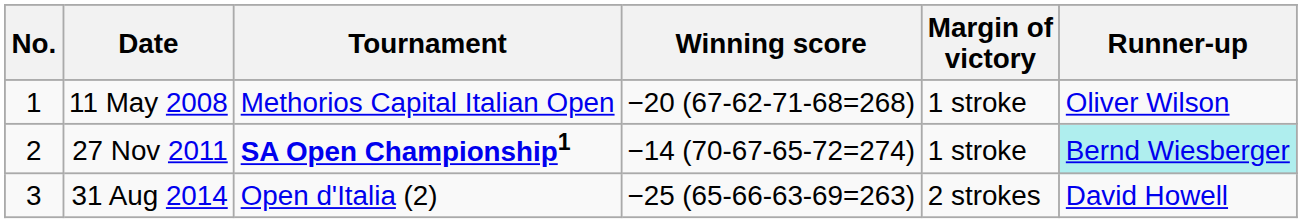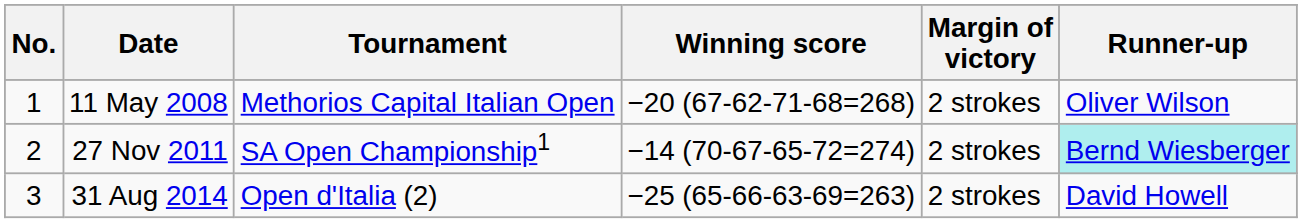 <table class="wikitable" style="font-size:95%;">
 <tr>
 <th>No.</th>
 <th>Date</th>
 <th>Tournament</th>
 <th>Winning score</th>
 <th>Margin of<br>victory</th>
 <th>Runner-up</th>
 </tr>
 <tr>
 <td align=center>1</td>
 <td align=right>11 May <a href='#'>2008</a></td>
 <td><a href='#'>Methorios Capital Italian Open</a></td>
 <td>−20 (67-62-71-68=268)</td>
-<td>1 stroke</td>
+<td>2 strokes</td>
 <td> <a href='#'>Oliver Wilson</a></td>
 </tr>
 <tr>
 <td align=center>2</td>
 <td align=right>27 Nov <a href='#'>2011</a></td>
-<td><strong><a href='#'>SA Open Championship</a><sup>1</sup></strong></td>
+<td><a href='#'>SA Open Championship</a><sup>1</sup></td>
 <td>−14 (70-67-65-72=274)</td>
-<td>1 stroke</td>
+<td>2 strokes</td>
 <td style="background: paleturquoise;"> <a href='#'>Bernd Wiesberger</a></td>
 </tr>
 <tr>
 <td align=center>3</td>
 <td align=right>31 Aug <a href='#'>2014</a></td>
 <td><a href='#'>Open d'Italia</a> (2)</td>
 <td>−25 (65-66-63-69=263)</td>
 <td>2 strokes</td>
 <td> <a href='#'>David Howell</a></td>
 </tr>
 </table>
